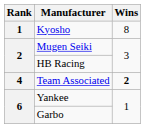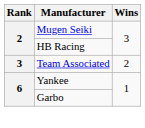 <table class="wikitable" style="font-size: 100%;">
 <tr>
 <th>Rank</th>
 <th>Manufacturer</th>
 <th>Wins</th>
-</tr>
-<tr>
-<th>1</th>
-<td> <a href='#'>Kyosho</a></td>
-<td align="center">8</td>
 </tr>
 <tr>
 <th rowspan="2">2</th>
 <td> <a href='#'>Mugen Seiki</a></td>
 <td rowspan="2" align="center">3</td>
 </tr>
 <tr>
 <td> HB Racing</td>
 </tr>
 <tr>
-<th>4</th>
+<th>3</th>
 <td> <a href='#'>Team Associated</a></td>
-<td align="center"><strong>2</strong></td>
+<td align="center">2</td>
 </tr>
 <tr>
 <th rowspan="2">6</th>
 <td> Yankee</td>
 <td rowspan="2" align="center">1</td>
 </tr>
 <tr>
 <td> Garbo</td>
 </tr>
 </table>
